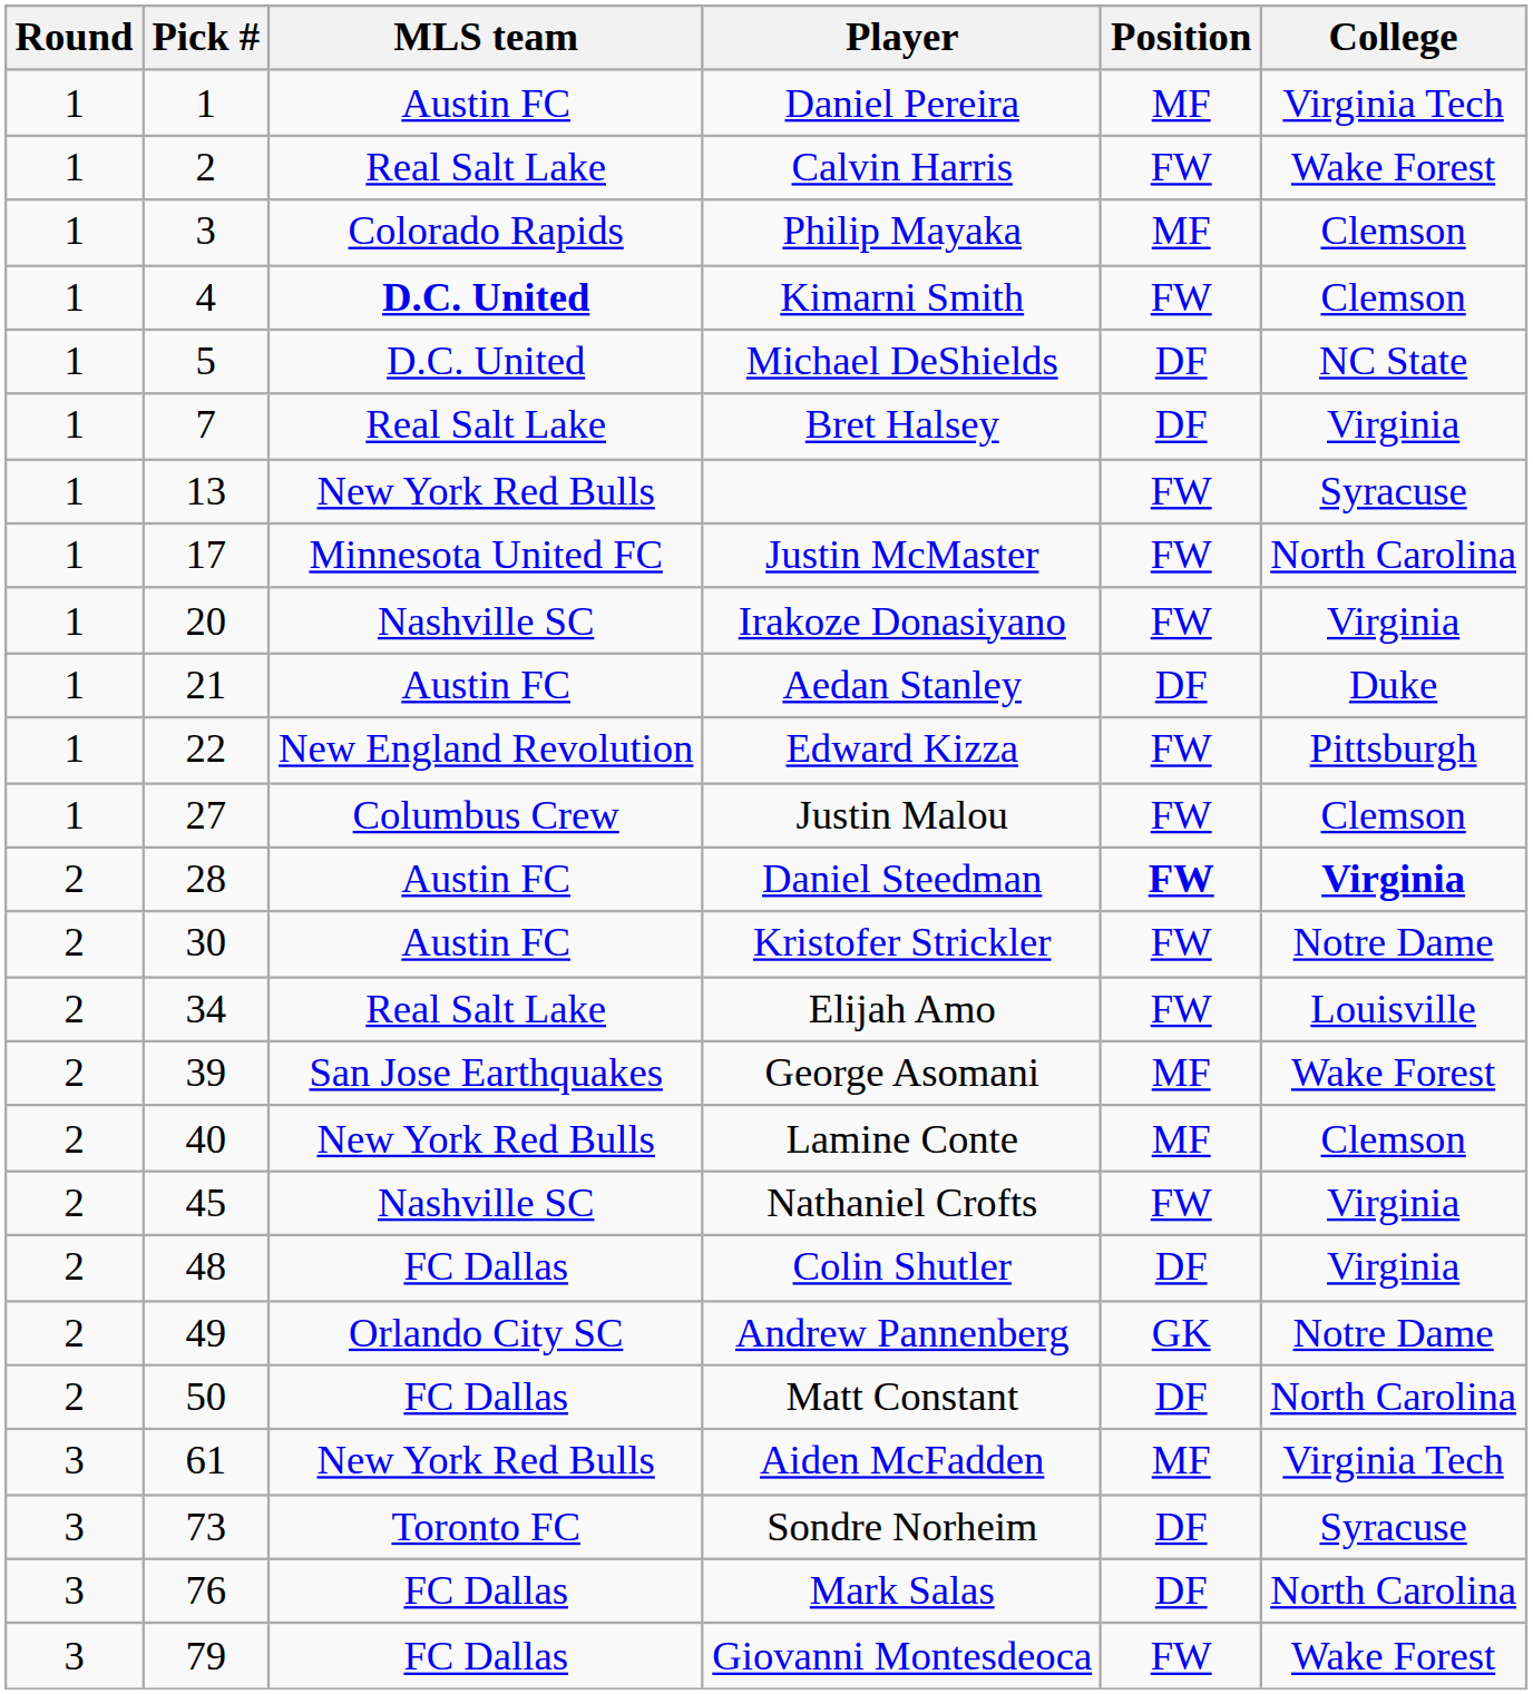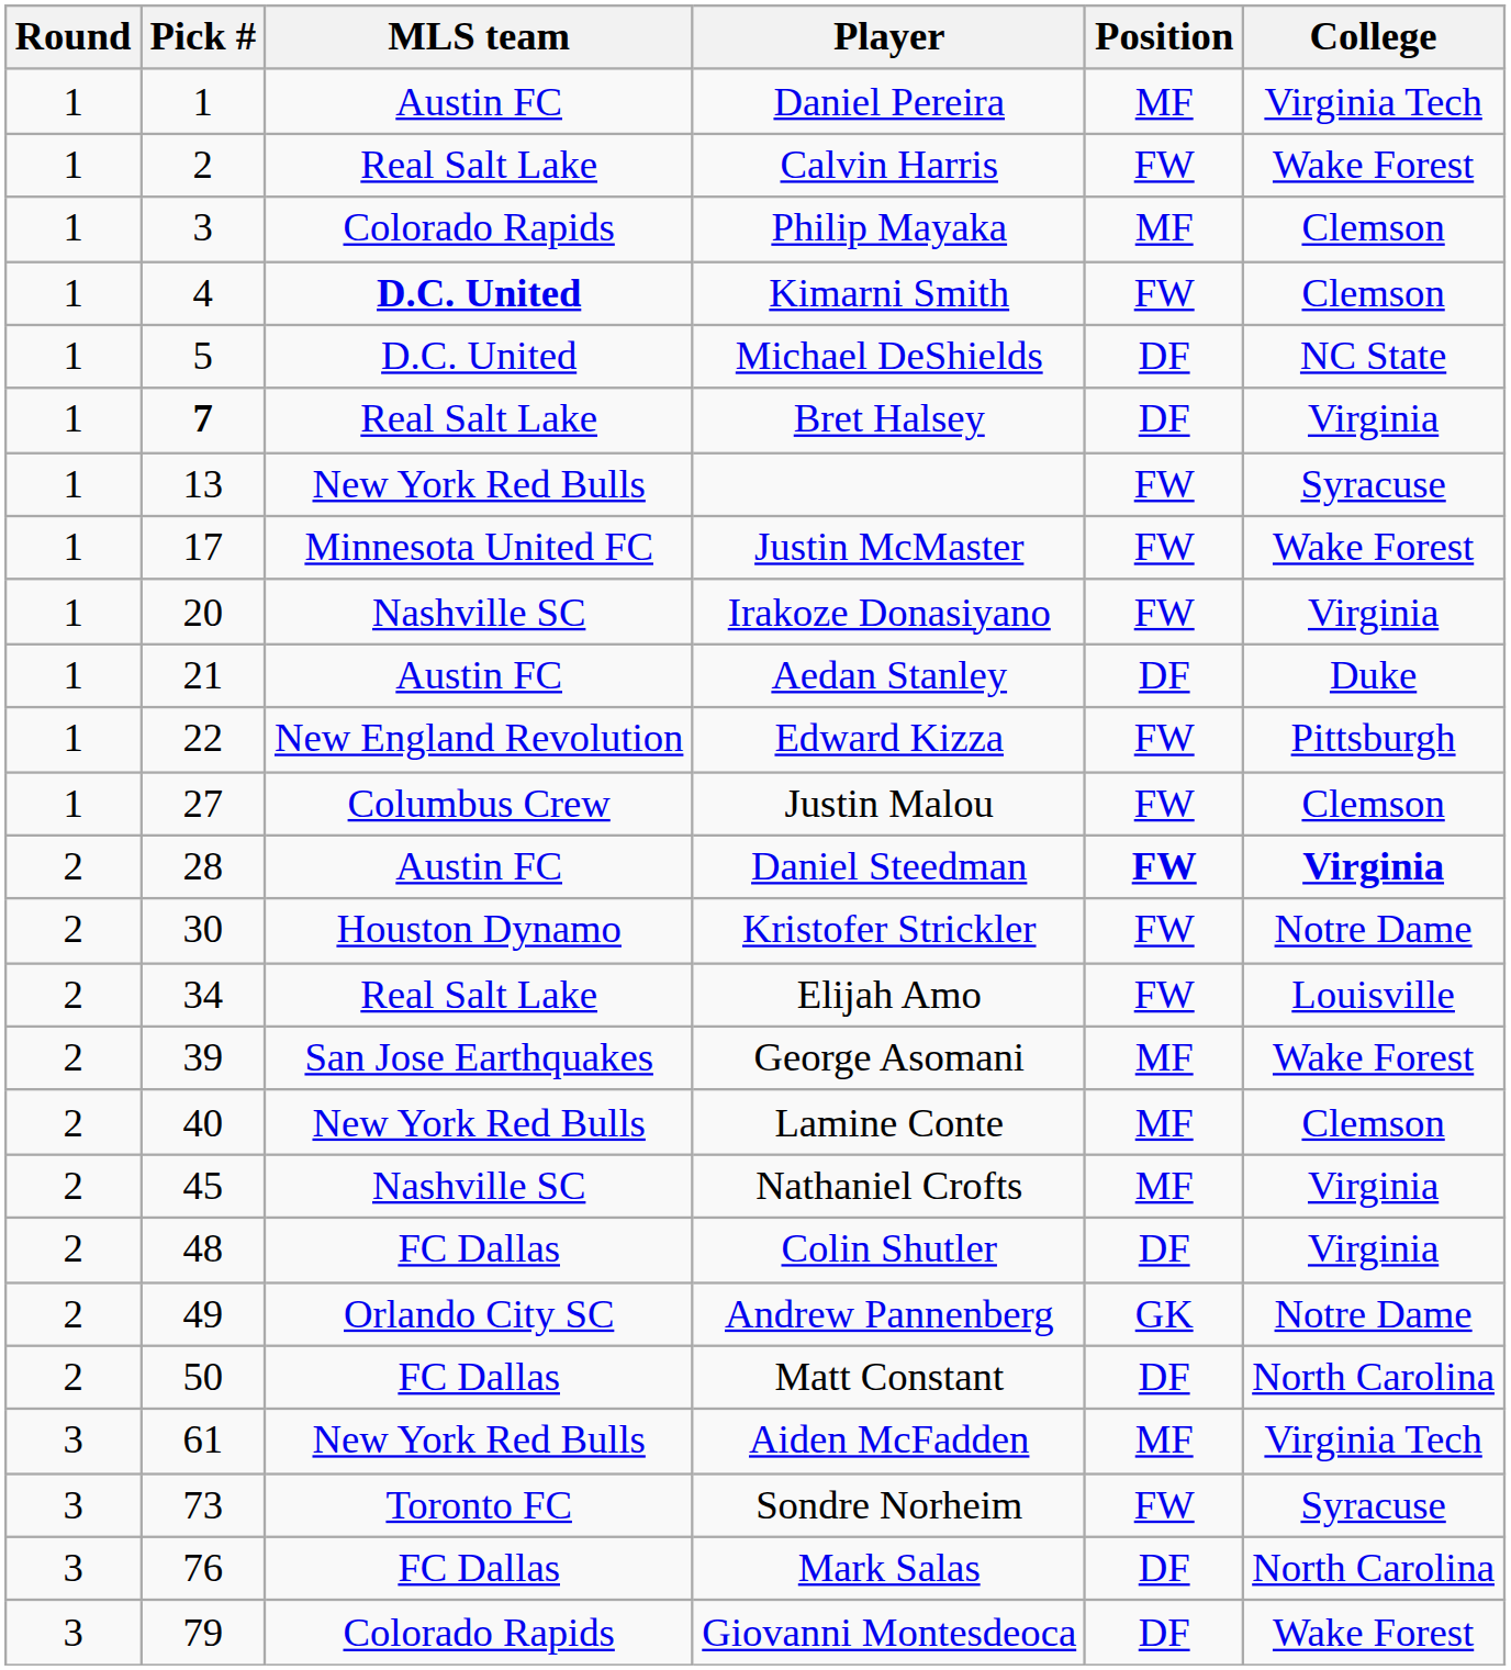 <table class="wikitable sortable" style=text-align:center;>
 <tr>
 <th>Round</th>
 <th>Pick #</th>
 <th>MLS team</th>
 <th>Player</th>
 <th>Position</th>
 <th>College</th>
 </tr>
 <tr>
 <td>1</td>
 <td>1</td>
 <td><a href='#'>Austin FC</a></td>
 <td> <a href='#'>Daniel Pereira</a></td>
 <td><a href='#'>MF</a></td>
 <td><a href='#'>Virginia Tech</a></td>
 </tr>
 <tr>
 <td>1</td>
 <td>2</td>
 <td><a href='#'>Real Salt Lake</a></td>
 <td> <a href='#'>Calvin Harris</a></td>
 <td><a href='#'>FW</a></td>
 <td><a href='#'>Wake Forest</a></td>
 </tr>
 <tr>
 <td>1</td>
 <td>3</td>
 <td><a href='#'>Colorado Rapids</a></td>
 <td> <a href='#'>Philip Mayaka</a></td>
 <td><a href='#'>MF</a></td>
 <td><a href='#'>Clemson</a></td>
 </tr>
 <tr>
 <td>1</td>
 <td>4</td>
 <td><strong><a href='#'>D.C. United</a></strong></td>
 <td> <a href='#'>Kimarni Smith</a></td>
 <td><a href='#'>FW</a></td>
 <td><a href='#'>Clemson</a></td>
 </tr>
 <tr>
 <td>1</td>
 <td>5</td>
 <td><a href='#'>D.C. United</a></td>
 <td> <a href='#'>Michael DeShields</a></td>
 <td><a href='#'>DF</a></td>
 <td><a href='#'>NC State</a></td>
 </tr>
 <tr>
 <td>1</td>
-<td>7</td>
+<td><strong>7</strong></td>
 <td><a href='#'>Real Salt Lake</a></td>
 <td> <a href='#'>Bret Halsey</a></td>
 <td><a href='#'>DF</a></td>
 <td><a href='#'>Virginia</a></td>
 </tr>
 <tr>
 <td>1</td>
 <td>13</td>
 <td><a href='#'>New York Red Bulls</a></td>
 <td> </td>
 <td><a href='#'>FW</a></td>
 <td><a href='#'>Syracuse</a></td>
 </tr>
 <tr>
 <td>1</td>
 <td>17</td>
 <td><a href='#'>Minnesota United FC</a></td>
 <td> <a href='#'>Justin McMaster</a></td>
 <td><a href='#'>FW</a></td>
-<td><a href='#'>North Carolina</a></td>
+<td><a href='#'>Wake Forest</a></td>
 </tr>
 <tr>
 <td>1</td>
 <td>20</td>
 <td><a href='#'>Nashville SC</a></td>
 <td> <a href='#'>Irakoze Donasiyano</a></td>
 <td><a href='#'>FW</a></td>
 <td><a href='#'>Virginia</a></td>
 </tr>
 <tr>
 <td>1</td>
 <td>21</td>
 <td><a href='#'>Austin FC</a></td>
 <td> <a href='#'>Aedan Stanley</a></td>
 <td><a href='#'>DF</a></td>
 <td><a href='#'>Duke</a></td>
 </tr>
 <tr>
 <td>1</td>
 <td>22</td>
 <td><a href='#'>New England Revolution</a></td>
 <td> <a href='#'>Edward Kizza</a></td>
 <td><a href='#'>FW</a></td>
 <td><a href='#'>Pittsburgh</a></td>
 </tr>
 <tr>
 <td>1</td>
 <td>27</td>
 <td><a href='#'>Columbus Crew</a></td>
 <td> Justin Malou</td>
 <td><a href='#'>FW</a></td>
 <td><a href='#'>Clemson</a></td>
 </tr>
 <tr>
 <td>2</td>
 <td>28</td>
 <td><a href='#'>Austin FC</a></td>
 <td> <a href='#'>Daniel Steedman</a></td>
 <td><strong><a href='#'>FW</a></strong></td>
 <td><strong><a href='#'>Virginia</a></strong></td>
 </tr>
 <tr>
 <td>2</td>
 <td>30</td>
-<td><a href='#'>Austin FC</a></td>
+<td><a href='#'>Houston Dynamo</a></td>
 <td> <a href='#'>Kristofer Strickler</a></td>
 <td><a href='#'>FW</a></td>
 <td><a href='#'>Notre Dame</a></td>
 </tr>
 <tr>
 <td>2</td>
 <td>34</td>
 <td><a href='#'>Real Salt Lake</a></td>
 <td> Elijah Amo</td>
 <td><a href='#'>FW</a></td>
 <td><a href='#'>Louisville</a></td>
 </tr>
 <tr>
 <td>2</td>
 <td>39</td>
 <td><a href='#'>San Jose Earthquakes</a></td>
 <td> George Asomani</td>
 <td><a href='#'>MF</a></td>
 <td><a href='#'>Wake Forest</a></td>
 </tr>
 <tr>
 <td>2</td>
 <td>40</td>
 <td><a href='#'>New York Red Bulls</a></td>
 <td> Lamine Conte</td>
 <td><a href='#'>MF</a></td>
 <td><a href='#'>Clemson</a></td>
 </tr>
 <tr>
 <td>2</td>
 <td>45</td>
 <td><a href='#'>Nashville SC</a></td>
 <td> Nathaniel Crofts</td>
-<td><a href='#'>FW</a></td>
+<td><a href='#'>MF</a></td>
 <td><a href='#'>Virginia</a></td>
 </tr>
 <tr>
 <td>2</td>
 <td>48</td>
 <td><a href='#'>FC Dallas</a></td>
 <td> <a href='#'>Colin Shutler</a></td>
 <td><a href='#'>DF</a></td>
 <td><a href='#'>Virginia</a></td>
 </tr>
 <tr>
 <td>2</td>
 <td>49</td>
 <td><a href='#'>Orlando City SC</a></td>
 <td> <a href='#'>Andrew Pannenberg</a></td>
 <td><a href='#'>GK</a></td>
 <td><a href='#'>Notre Dame</a></td>
 </tr>
 <tr>
 <td>2</td>
 <td>50</td>
 <td><a href='#'>FC Dallas</a></td>
 <td> Matt Constant</td>
 <td><a href='#'>DF</a></td>
 <td><a href='#'>North Carolina</a></td>
 </tr>
 <tr>
 <td>3</td>
 <td>61</td>
 <td><a href='#'>New York Red Bulls</a></td>
 <td> <a href='#'>Aiden McFadden</a></td>
 <td><a href='#'>MF</a></td>
 <td><a href='#'>Virginia Tech</a></td>
 </tr>
 <tr>
 <td>3</td>
 <td>73</td>
 <td><a href='#'>Toronto FC</a></td>
 <td> Sondre Norheim</td>
-<td><a href='#'>DF</a></td>
+<td><a href='#'>FW</a></td>
 <td><a href='#'>Syracuse</a></td>
 </tr>
 <tr>
 <td>3</td>
 <td>76</td>
 <td><a href='#'>FC Dallas</a></td>
 <td> <a href='#'>Mark Salas</a></td>
 <td><a href='#'>DF</a></td>
 <td><a href='#'>North Carolina</a></td>
 </tr>
 <tr>
 <td>3</td>
 <td>79</td>
-<td><a href='#'>FC Dallas</a></td>
+<td><a href='#'>Colorado Rapids</a></td>
 <td> <a href='#'>Giovanni Montesdeoca</a></td>
-<td><a href='#'>FW</a></td>
+<td><a href='#'>DF</a></td>
 <td><a href='#'>Wake Forest</a></td>
 </tr>
 </table>
